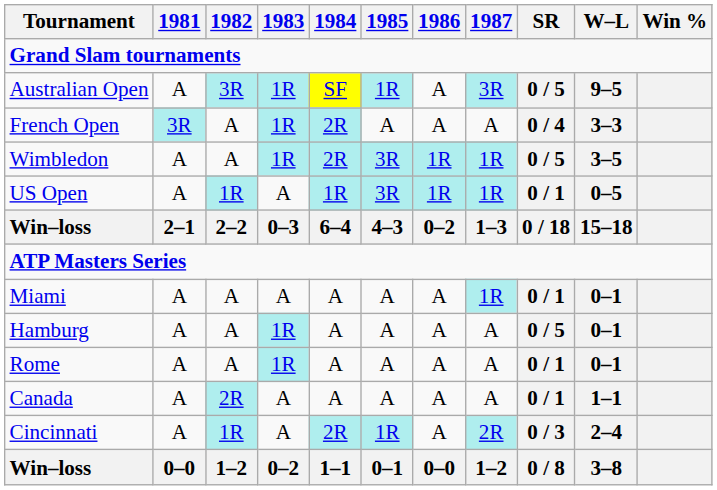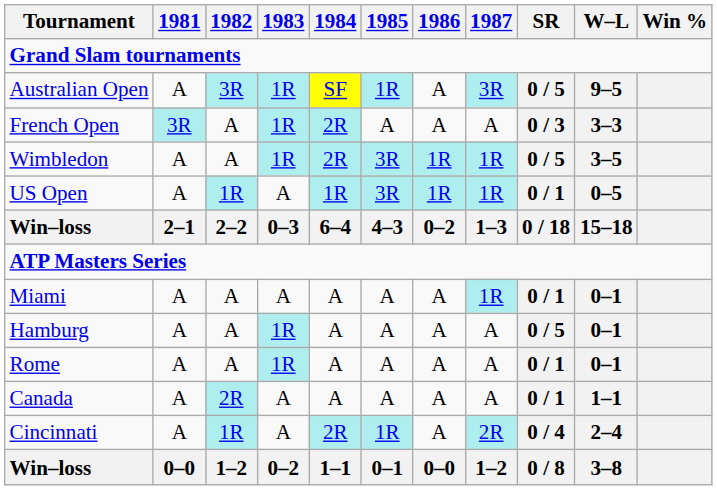 <table class=wikitable style=text-align:center;font-size:97%>
 <tr>
 <th>Tournament</th>
 <th><a href='#'>1981</a></th>
 <th><a href='#'>1982</a></th>
 <th><a href='#'>1983</a></th>
 <th><a href='#'>1984</a></th>
 <th><a href='#'>1985</a></th>
 <th><a href='#'>1986</a></th>
 <th><a href='#'>1987</a></th>
 <th>SR</th>
 <th>W–L</th>
 <th>Win %</th>
 </tr>
 <tr>
 <td colspan=23 align=left><strong><a href='#'>Grand Slam tournaments</a></strong></td>
 </tr>
 <tr>
 <td align=left><a href='#'>Australian Open</a></td>
 <td>A</td>
 <td bgcolor=afeeee><a href='#'>3R</a></td>
 <td bgcolor=afeeee><a href='#'>1R</a></td>
 <td bgcolor=yellow><a href='#'>SF</a></td>
 <td bgcolor=afeeee><a href='#'>1R</a></td>
 <td>A</td>
 <td bgcolor=afeeee><a href='#'>3R</a></td>
 <th>0 / 5</th>
 <th>9–5</th>
 <th></th>
 </tr>
 <tr>
 <td align=left><a href='#'>French Open</a></td>
 <td bgcolor=afeeee><a href='#'>3R</a></td>
 <td>A</td>
 <td bgcolor=afeeee><a href='#'>1R</a></td>
 <td bgcolor=afeeee><a href='#'>2R</a></td>
 <td>A</td>
 <td>A</td>
 <td>A</td>
-<th>0 / 4</th>
+<th>0 / 3</th>
 <th>3–3</th>
 <th></th>
 </tr>
 <tr>
 <td align=left><a href='#'>Wimbledon</a></td>
 <td>A</td>
 <td>A</td>
 <td bgcolor=afeeee><a href='#'>1R</a></td>
 <td bgcolor=afeeee><a href='#'>2R</a></td>
 <td bgcolor=afeeee><a href='#'>3R</a></td>
 <td bgcolor=afeeee><a href='#'>1R</a></td>
 <td bgcolor=afeeee><a href='#'>1R</a></td>
 <th>0 / 5</th>
 <th>3–5</th>
 <th></th>
 </tr>
 <tr>
 <td align=left><a href='#'>US Open</a></td>
 <td>A</td>
 <td bgcolor=afeeee><a href='#'>1R</a></td>
 <td>A</td>
 <td bgcolor=afeeee><a href='#'>1R</a></td>
 <td bgcolor=afeeee><a href='#'>3R</a></td>
 <td bgcolor=afeeee><a href='#'>1R</a></td>
 <td bgcolor=afeeee><a href='#'>1R</a></td>
 <th>0 / 1</th>
 <th>0–5</th>
 <th></th>
 </tr>
 <tr>
 <th style=text-align:left>Win–loss</th>
 <th>2–1</th>
 <th>2–2</th>
 <th>0–3</th>
 <th>6–4</th>
 <th>4–3</th>
 <th>0–2</th>
 <th>1–3</th>
 <th>0 / 18</th>
 <th>15–18</th>
 <th></th>
 </tr>
 <tr>
 <td colspan=23 align=left><strong><a href='#'>ATP Masters Series</a></strong></td>
 </tr>
 <tr>
 <td align=left><a href='#'>Miami</a></td>
 <td>A</td>
 <td>A</td>
 <td>A</td>
 <td>A</td>
 <td>A</td>
 <td>A</td>
 <td bgcolor=afeeee><a href='#'>1R</a></td>
 <th>0 / 1</th>
 <th>0–1</th>
 <th></th>
 </tr>
 <tr>
 <td align=left><a href='#'>Hamburg</a></td>
 <td>A</td>
 <td>A</td>
 <td bgcolor=afeeee><a href='#'>1R</a></td>
 <td>A</td>
 <td>A</td>
 <td>A</td>
 <td>A</td>
 <th>0 / 5</th>
 <th>0–1</th>
 <th></th>
 </tr>
 <tr>
 <td align=left><a href='#'>Rome</a></td>
 <td>A</td>
 <td>A</td>
 <td bgcolor=afeeee><a href='#'>1R</a></td>
 <td>A</td>
 <td>A</td>
 <td>A</td>
 <td>A</td>
 <th>0 / 1</th>
 <th>0–1</th>
 <th></th>
 </tr>
 <tr>
 <td align=left><a href='#'>Canada</a></td>
 <td>A</td>
 <td bgcolor=afeeee><a href='#'>2R</a></td>
 <td>A</td>
 <td>A</td>
 <td>A</td>
 <td>A</td>
 <td>A</td>
 <th>0 / 1</th>
 <th>1–1</th>
 <th></th>
 </tr>
 <tr>
 <td align=left><a href='#'>Cincinnati</a></td>
 <td>A</td>
 <td bgcolor=afeeee><a href='#'>1R</a></td>
 <td>A</td>
 <td bgcolor=afeeee><a href='#'>2R</a></td>
 <td bgcolor=afeeee><a href='#'>1R</a></td>
 <td>A</td>
 <td bgcolor=afeeee><a href='#'>2R</a></td>
-<th>0 / 3</th>
+<th>0 / 4</th>
 <th>2–4</th>
 <th></th>
 </tr>
 <tr>
 <th style=text-align:left>Win–loss</th>
 <th>0–0</th>
 <th>1–2</th>
 <th>0–2</th>
 <th>1–1</th>
 <th>0–1</th>
 <th>0–0</th>
 <th>1–2</th>
 <th>0 / 8</th>
 <th>3–8</th>
 <th></th>
 </tr>
 </table>
